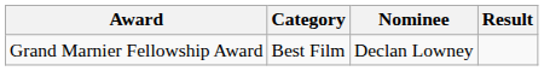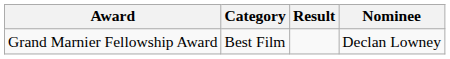 <table class="wikitable sortable">
 <tr>
 <th>Award</th>
 <th>Category</th>
+<th>Result</th>
 <th>Nominee</th>
-<th>Result</th>
 </tr>
 <tr>
 <td rowspan="1">Grand Marnier Fellowship Award</td>
 <td>Best Film</td>
+<td></td>
 <td>Declan Lowney</td>
-<td></td>
 </tr>
 </table>
